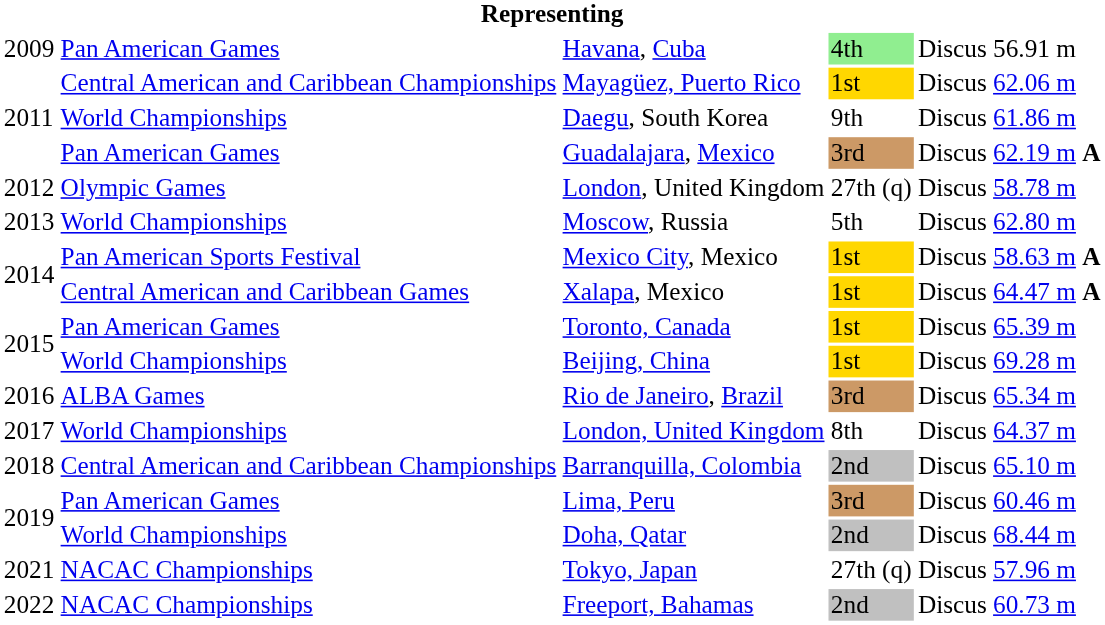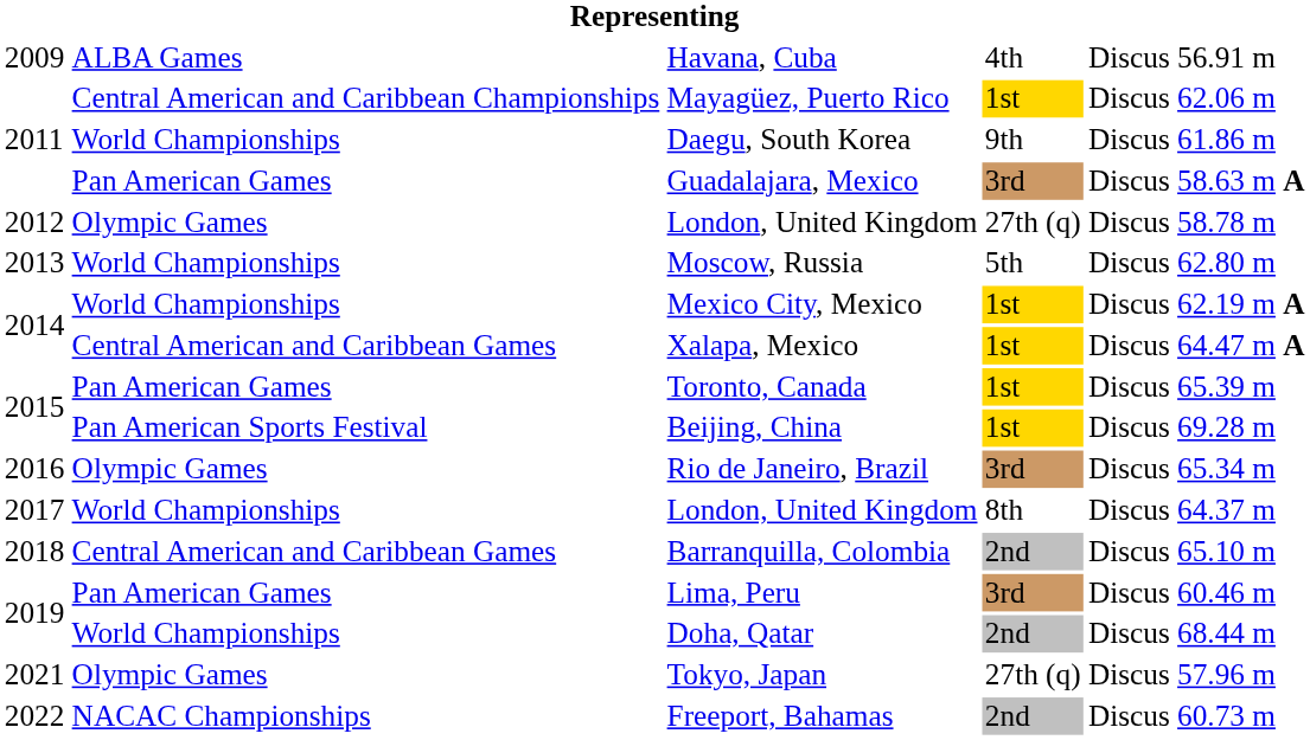 <table>
 <tr>
 <th colspan="6">Representing </th>
 </tr>
 <tr>
 <td>2009</td>
-<td><a href='#'>Pan American Games</a></td>
+<td><a href='#'>ALBA Games</a></td>
 <td><a href='#'>Havana</a>, <a href='#'>Cuba</a></td>
-<td style="background: lightgreen;">4th</td>
+<td>4th</td>
 <td>Discus</td>
 <td>56.91 m</td>
 </tr>
 <tr>
 <td rowspan=3>2011</td>
 <td><a href='#'>Central American and Caribbean Championships</a></td>
 <td><a href='#'>Mayagüez, Puerto Rico</a></td>
 <td bgcolor=gold>1st</td>
 <td>Discus</td>
 <td><a href='#'>62.06 m</a></td>
 </tr>
 <tr>
 <td><a href='#'>World Championships</a></td>
 <td><a href='#'>Daegu</a>, South Korea</td>
 <td>9th</td>
 <td>Discus</td>
 <td><a href='#'>61.86 m</a></td>
 </tr>
 <tr>
 <td><a href='#'>Pan American Games</a></td>
 <td><a href='#'>Guadalajara</a>, <a href='#'>Mexico</a></td>
 <td bgcolor="cc9966">3rd</td>
 <td>Discus</td>
-<td><a href='#'>62.19 m</a> <strong>A</strong></td>
+<td><a href='#'>58.63 m</a> <strong>A</strong></td>
 </tr>
 <tr>
 <td>2012</td>
 <td><a href='#'>Olympic Games</a></td>
 <td><a href='#'>London</a>, United Kingdom</td>
 <td>27th (q)</td>
 <td>Discus</td>
 <td><a href='#'>58.78 m</a></td>
 </tr>
 <tr>
 <td>2013</td>
 <td><a href='#'>World Championships</a></td>
 <td><a href='#'>Moscow</a>, Russia</td>
 <td>5th</td>
 <td>Discus</td>
 <td><a href='#'>62.80 m</a></td>
 </tr>
 <tr>
 <td rowspan=2>2014</td>
-<td><a href='#'>Pan American Sports Festival</a></td>
+<td><a href='#'>World Championships</a></td>
 <td><a href='#'>Mexico City</a>, Mexico</td>
 <td bgcolor=gold>1st</td>
 <td>Discus</td>
-<td><a href='#'>58.63 m</a> <strong>A</strong></td>
+<td><a href='#'>62.19 m</a> <strong>A</strong></td>
 </tr>
 <tr>
 <td><a href='#'>Central American and Caribbean Games</a></td>
 <td><a href='#'>Xalapa</a>, Mexico</td>
 <td bgcolor=gold>1st</td>
 <td>Discus</td>
 <td><a href='#'>64.47 m</a> <strong>A</strong></td>
 </tr>
 <tr>
 <td rowspan=2>2015</td>
 <td><a href='#'>Pan American Games</a></td>
 <td><a href='#'>Toronto, Canada</a></td>
 <td bgcolor=gold>1st</td>
 <td>Discus</td>
 <td><a href='#'>65.39 m</a></td>
 </tr>
 <tr>
-<td><a href='#'>World Championships</a></td>
+<td><a href='#'>Pan American Sports Festival</a></td>
 <td><a href='#'>Beijing, China</a></td>
 <td bgcolor=gold>1st</td>
 <td>Discus</td>
 <td><a href='#'>69.28 m</a></td>
 </tr>
 <tr>
 <td>2016</td>
-<td><a href='#'>ALBA Games</a></td>
+<td><a href='#'>Olympic Games</a></td>
 <td><a href='#'>Rio de Janeiro</a>, <a href='#'>Brazil</a></td>
 <td bgcolor="cc9966">3rd</td>
 <td>Discus</td>
 <td><a href='#'>65.34 m</a></td>
 </tr>
 <tr>
 <td>2017</td>
 <td><a href='#'>World Championships</a></td>
 <td><a href='#'>London, United Kingdom</a></td>
 <td>8th</td>
 <td>Discus</td>
 <td><a href='#'>64.37 m</a></td>
 </tr>
 <tr>
 <td>2018</td>
-<td><a href='#'>Central American and Caribbean Championships</a></td>
+<td><a href='#'>Central American and Caribbean Games</a></td>
 <td><a href='#'>Barranquilla, Colombia</a></td>
 <td bgcolor=silver>2nd</td>
 <td>Discus</td>
 <td><a href='#'>65.10 m</a></td>
 </tr>
 <tr>
 <td rowspan=2>2019</td>
 <td><a href='#'>Pan American Games</a></td>
 <td><a href='#'>Lima, Peru</a></td>
 <td bgcolor="cc9966">3rd</td>
 <td>Discus</td>
 <td><a href='#'>60.46 m</a></td>
 </tr>
 <tr>
 <td><a href='#'>World Championships</a></td>
 <td><a href='#'>Doha, Qatar</a></td>
 <td bgcolor=silver>2nd</td>
 <td>Discus</td>
 <td><a href='#'>68.44 m</a></td>
 </tr>
 <tr>
 <td>2021</td>
-<td><a href='#'>NACAC Championships</a></td>
+<td><a href='#'>Olympic Games</a></td>
 <td><a href='#'>Tokyo, Japan</a></td>
 <td>27th (q)</td>
 <td>Discus</td>
 <td><a href='#'>57.96 m</a></td>
 </tr>
 <tr>
 <td>2022</td>
 <td><a href='#'>NACAC Championships</a></td>
 <td><a href='#'>Freeport, Bahamas</a></td>
 <td bgcolor=silver>2nd</td>
 <td>Discus</td>
 <td><a href='#'>60.73 m</a></td>
 </tr>
 </table>
